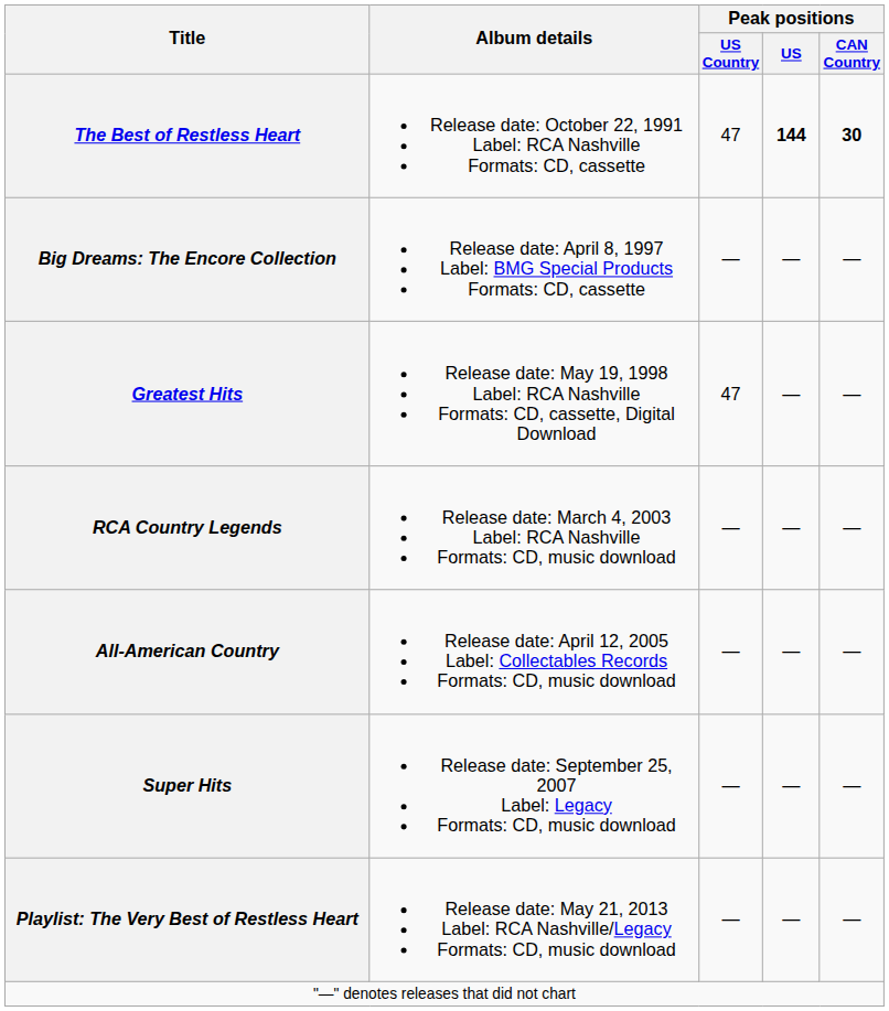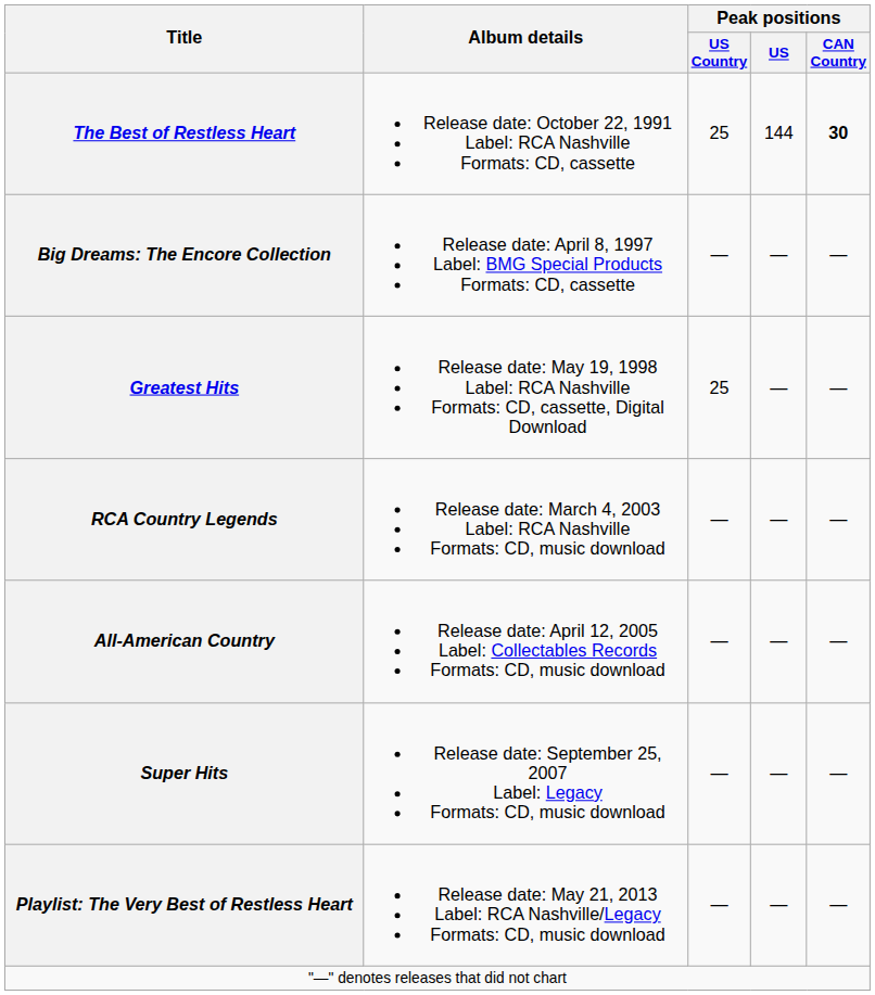 <table class="wikitable plainrowheaders" style="text-align:center;">
 <tr>
 <th rowspan="2" style="width:20em;">Title</th>
 <th rowspan="2" style="width:18em;">Album details</th>
 <th colspan="3">Peak positions</th>
 </tr>
 <tr style="font-size:smaller;">
 <th width="45"><a href='#'>US Country</a><br></th>
 <th width="45"><a href='#'>US</a><br></th>
 <th width="45"><a href='#'>CAN Country</a><br></th>
 </tr>
 <tr>
 <th scope="row"><em><a href='#'>The Best of Restless Heart</a></em></th>
 <td><br><ul><li>Release date: October 22, 1991</li><li>Label: RCA Nashville</li><li>Formats: CD, cassette</li></ul></td>
-<td>47</td>
-<td><strong>144</strong></td>
+<td>25</td>
+<td>144</td>
 <td><strong>30</strong></td>
 </tr>
 <tr>
 <th scope="row"><em>Big Dreams: The Encore Collection</em></th>
 <td><br><ul><li>Release date: April 8, 1997</li><li>Label: <a href='#'>BMG Special Products</a></li><li>Formats: CD, cassette</li></ul></td>
 <td>—</td>
 <td>—</td>
 <td>—</td>
 </tr>
 <tr>
 <th scope="row"><em><a href='#'>Greatest Hits</a></em></th>
 <td><br><ul><li>Release date: May 19, 1998</li><li>Label: RCA Nashville</li><li>Formats: CD, cassette, Digital Download</li></ul></td>
-<td>47</td>
+<td>25</td>
 <td>—</td>
 <td>—</td>
 </tr>
 <tr>
 <th scope="row"><em>RCA Country Legends</em></th>
 <td><br><ul><li>Release date: March 4, 2003</li><li>Label: RCA Nashville</li><li>Formats: CD, music download</li></ul></td>
 <td>—</td>
 <td>—</td>
 <td>—</td>
 </tr>
 <tr>
 <th scope="row"><em>All-American Country</em></th>
 <td><br><ul><li>Release date: April 12, 2005</li><li>Label: <a href='#'>Collectables Records</a></li><li>Formats: CD, music download</li></ul></td>
 <td>—</td>
 <td>—</td>
 <td>—</td>
 </tr>
 <tr>
 <th scope="row"><em>Super Hits</em></th>
 <td><br><ul><li>Release date: September 25, 2007</li><li>Label: <a href='#'>Legacy</a></li><li>Formats: CD, music download</li></ul></td>
 <td>—</td>
 <td>—</td>
 <td>—</td>
 </tr>
 <tr>
 <th scope="row"><em>Playlist: The Very Best of Restless Heart</em></th>
 <td><br><ul><li>Release date: May 21, 2013</li><li>Label: RCA Nashville/<a href='#'>Legacy</a></li><li>Formats: CD, music download</li></ul></td>
 <td>—</td>
 <td>—</td>
 <td>—</td>
 </tr>
 <tr>
 <td colspan="5" style="font-size:85%">"—" denotes releases that did not chart</td>
 </tr>
 </table>
